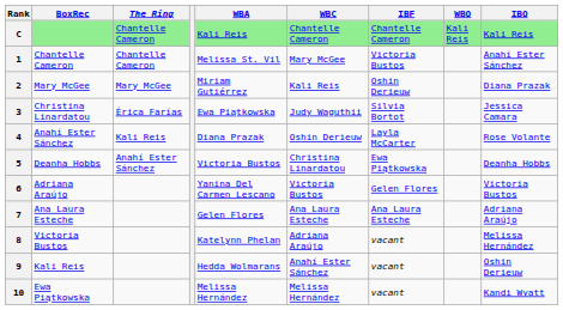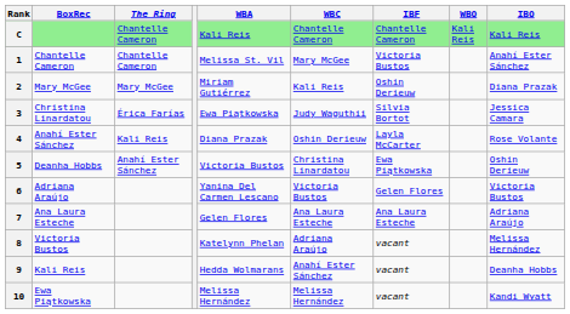 <table class="wikitable" style="text-align:left; font-size:80%; width:100%;">
 <tr>
 <th>Rank</th>
 <th><a href='#'>BoxRec</a></th>
 <th><em><a href='#'>The Ring</a></em></th>
 <th rowspan="12" style="width:1%;"></th>
 <th><a href='#'>WBA</a></th>
 <th><a href='#'>WBC</a></th>
 <th><a href='#'>IBF</a></th>
 <th><a href='#'>WBO</a></th>
 <th><a href='#'>IBO</a></th>
 </tr>
 <tr style="background:lightgreen;">
 <th scope="row">C</th>
 <td></td>
 <td> <a href='#'>Chantelle Cameron</a></td>
 <td> <a href='#'>Kali Reis</a></td>
 <td> <a href='#'>Chantelle Cameron</a></td>
 <td> <a href='#'>Chantelle Cameron</a></td>
 <td> <a href='#'>Kali Reis</a></td>
 <td> <a href='#'>Kali Reis</a></td>
 </tr>
 <tr>
 <th scope="row">1</th>
 <td> <a href='#'>Chantelle Cameron</a></td>
 <td> <a href='#'>Chantelle Cameron</a></td>
 <td> <a href='#'>Melissa St. Vil</a></td>
 <td> <a href='#'>Mary McGee</a></td>
 <td> <a href='#'>Victoria Bustos</a></td>
 <td></td>
 <td> <a href='#'>Anahí Ester Sánchez</a></td>
 </tr>
 <tr>
 <th scope="row">2</th>
 <td> <a href='#'>Mary McGee</a></td>
 <td> <a href='#'>Mary McGee</a></td>
 <td> <a href='#'>Miriam Gutiérrez</a></td>
 <td> <a href='#'>Kali Reis</a></td>
 <td> <a href='#'>Oshin Derieuw</a></td>
 <td></td>
 <td> <a href='#'>Diana Prazak</a></td>
 </tr>
 <tr>
 <th scope="row">3</th>
 <td> <a href='#'>Christina Linardatou</a></td>
 <td> <a href='#'>Érica Farías</a></td>
 <td> <a href='#'>Ewa Piątkowska</a></td>
 <td> <a href='#'>Judy Waguthii</a></td>
 <td> <a href='#'>Silvia Bortot</a></td>
 <td></td>
 <td> <a href='#'>Jessica Camara</a></td>
 </tr>
 <tr>
 <th scope="row">4</th>
 <td> <a href='#'>Anahí Ester Sánchez</a></td>
 <td> <a href='#'>Kali Reis</a></td>
 <td> <a href='#'>Diana Prazak</a></td>
 <td> <a href='#'>Oshin Derieuw</a></td>
 <td> <a href='#'>Layla McCarter</a></td>
 <td></td>
 <td> <a href='#'>Rose Volante</a></td>
 </tr>
 <tr>
 <th scope="row">5</th>
 <td> <a href='#'>Deanha Hobbs</a></td>
 <td> <a href='#'>Anahí Ester Sánchez</a></td>
 <td> <a href='#'>Victoria Bustos</a></td>
 <td> <a href='#'>Christina Linardatou</a></td>
 <td> <a href='#'>Ewa Piątkowska</a></td>
 <td></td>
-<td> <a href='#'>Deanha Hobbs</a></td>
+<td> <a href='#'>Oshin Derieuw</a></td>
 </tr>
 <tr>
 <th scope="row">6</th>
 <td> <a href='#'>Adriana Araújo</a></td>
 <td></td>
 <td> <a href='#'>Yanina Del Carmen Lescano</a></td>
 <td> <a href='#'>Victoria Bustos</a></td>
 <td> <a href='#'>Gelen Flores</a></td>
 <td></td>
 <td> <a href='#'>Victoria Bustos</a></td>
 </tr>
 <tr>
 <th scope="row">7</th>
 <td> <a href='#'>Ana Laura Esteche</a></td>
 <td></td>
 <td> <a href='#'>Gelen Flores</a></td>
 <td> <a href='#'>Ana Laura Esteche</a></td>
 <td> <a href='#'>Ana Laura Esteche</a></td>
 <td></td>
 <td> <a href='#'>Adriana Araújo</a></td>
 </tr>
 <tr>
 <th scope="row">8</th>
 <td> <a href='#'>Victoria Bustos</a></td>
 <td></td>
 <td> <a href='#'>Katelynn Phelan</a></td>
 <td> <a href='#'>Adriana Araújo</a></td>
 <td><em>vacant</em></td>
 <td></td>
 <td> <a href='#'>Melissa Hernández</a></td>
 </tr>
 <tr>
 <th scope="row">9</th>
 <td> <a href='#'>Kali Reis</a></td>
 <td></td>
 <td> <a href='#'>Hedda Wolmarans</a></td>
 <td> <a href='#'>Anahí Ester Sánchez</a></td>
 <td><em>vacant</em></td>
 <td></td>
-<td> <a href='#'>Oshin Derieuw</a></td>
+<td> <a href='#'>Deanha Hobbs</a></td>
 </tr>
 <tr>
 <th scope="row">10</th>
 <td> <a href='#'>Ewa Piątkowska</a></td>
 <td></td>
 <td> <a href='#'>Melissa Hernández</a></td>
 <td> <a href='#'>Melissa Hernández</a></td>
 <td><em>vacant</em></td>
 <td></td>
 <td> <a href='#'>Kandi Wyatt</a></td>
 </tr>
 </table>
